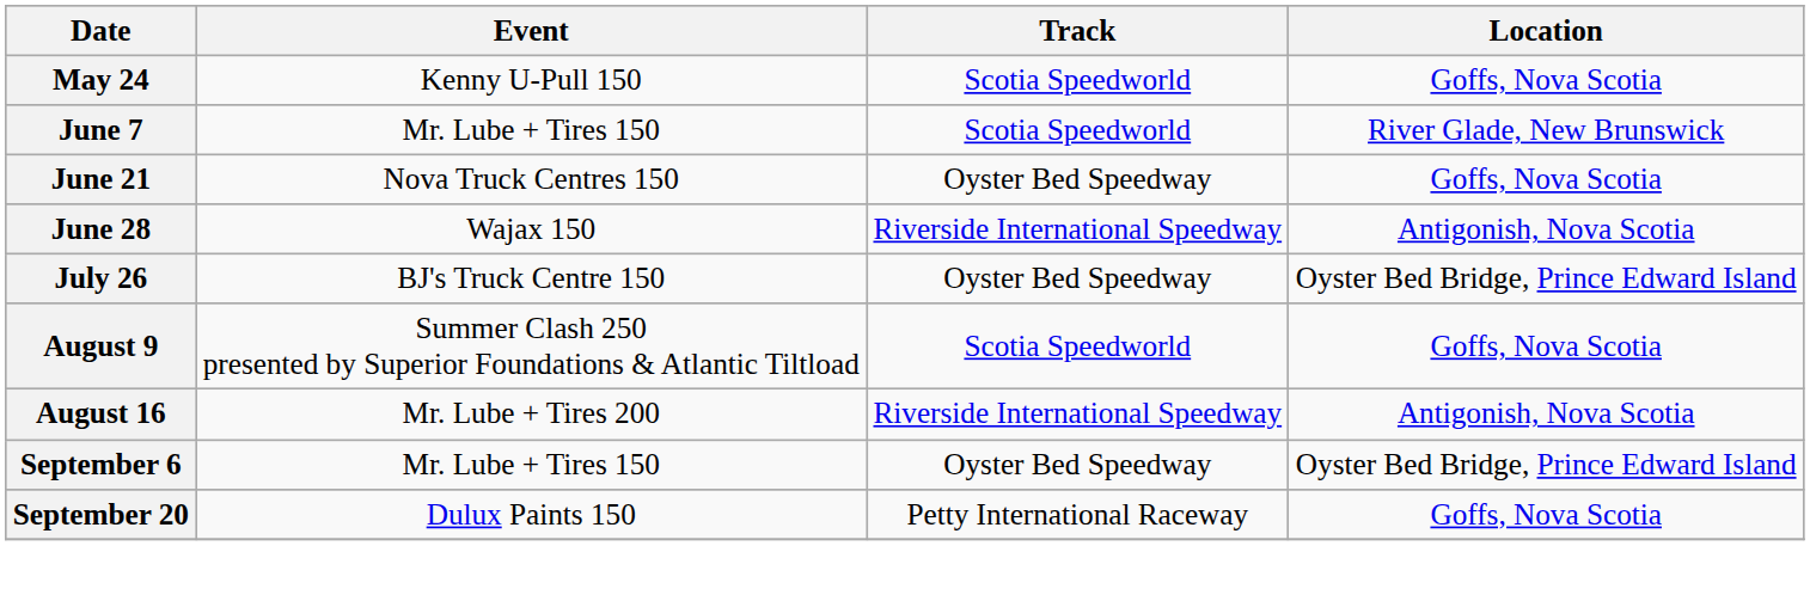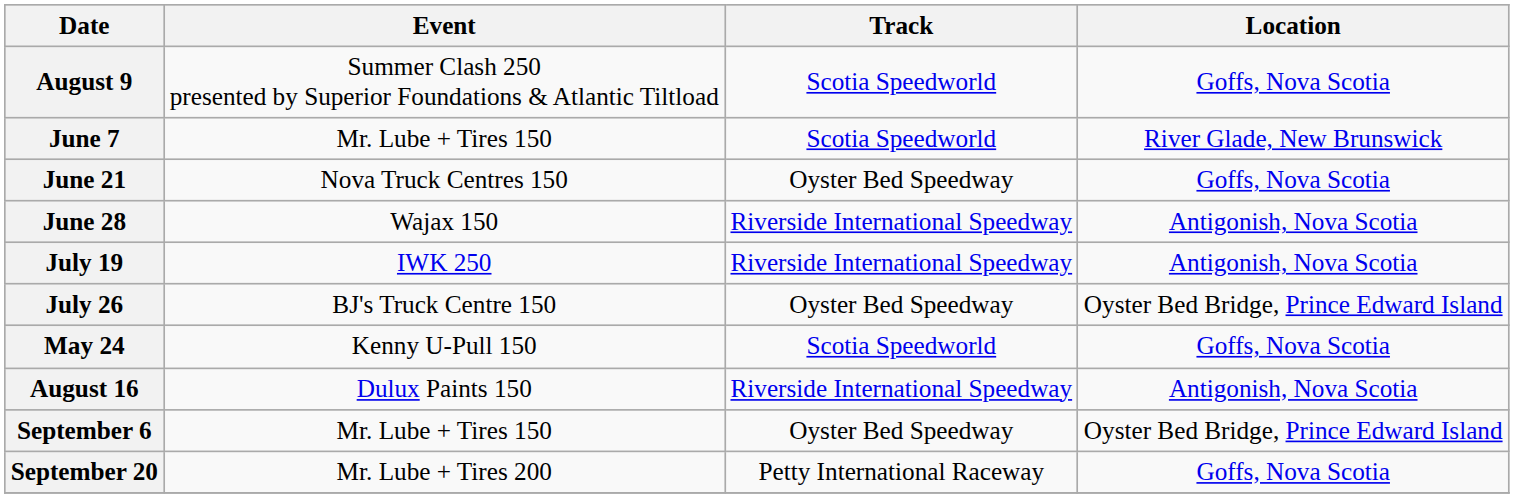 <table class="wikitable" style="text-align:center; font-size: 95%;">
 <tr>
 <th>Date</th>
 <th>Event</th>
 <th>Track</th>
 <th>Location</th>
 </tr>
 <tr>
-<th>May 24</th>
-<td>Kenny U-Pull 150</td>
+<th>August 9</th>
+<td>Summer Clash 250<br>presented by Superior Foundations & Atlantic Tiltload</td>
 <td><a href='#'>Scotia Speedworld</a></td>
 <td><a href='#'>Goffs, Nova Scotia</a></td>
 </tr>
 <tr>
 <th>June 7</th>
 <td>Mr. Lube + Tires 150</td>
 <td><a href='#'>Scotia Speedworld</a></td>
 <td><a href='#'>River Glade, New Brunswick</a></td>
 </tr>
 <tr>
 <th>June 21</th>
 <td>Nova Truck Centres 150</td>
 <td>Oyster Bed Speedway</td>
 <td><a href='#'>Goffs, Nova Scotia</a></td>
 </tr>
 <tr>
 <th>June 28</th>
 <td>Wajax 150</td>
 <td><a href='#'>Riverside International Speedway</a></td>
 <td><a href='#'>Antigonish, Nova Scotia</a></td>
 </tr>
 <tr>
+<th>July 19</th>
+<td><a href='#'>IWK 250</a></td>
+<td><a href='#'>Riverside International Speedway</a></td>
+<td><a href='#'>Antigonish, Nova Scotia</a></td>
+</tr>
+<tr>
 <th>July 26</th>
 <td>BJ's Truck Centre 150</td>
 <td>Oyster Bed Speedway</td>
 <td>Oyster Bed Bridge, <a href='#'>Prince Edward Island</a></td>
 </tr>
 <tr>
-<th>August 9</th>
-<td>Summer Clash 250<br>presented by Superior Foundations & Atlantic Tiltload</td>
+<th>May 24</th>
+<td>Kenny U-Pull 150</td>
 <td><a href='#'>Scotia Speedworld</a></td>
 <td><a href='#'>Goffs, Nova Scotia</a></td>
 </tr>
 <tr>
 <th>August 16</th>
-<td>Mr. Lube + Tires 200</td>
+<td><a href='#'>Dulux</a> Paints 150</td>
 <td><a href='#'>Riverside International Speedway</a></td>
 <td><a href='#'>Antigonish, Nova Scotia</a></td>
 </tr>
 <tr>
 <th>September 6</th>
 <td>Mr. Lube + Tires 150</td>
 <td>Oyster Bed Speedway</td>
 <td>Oyster Bed Bridge, <a href='#'>Prince Edward Island</a></td>
 </tr>
 <tr>
 <th>September 20</th>
-<td><a href='#'>Dulux</a> Paints 150</td>
+<td>Mr. Lube + Tires 200</td>
 <td>Petty International Raceway</td>
 <td><a href='#'>Goffs, Nova Scotia</a></td>
 </tr>
 <tr>
 </tr>
 </table>
